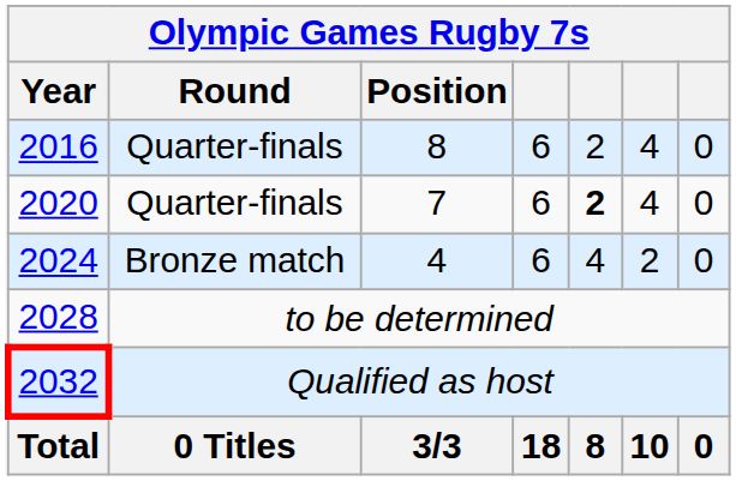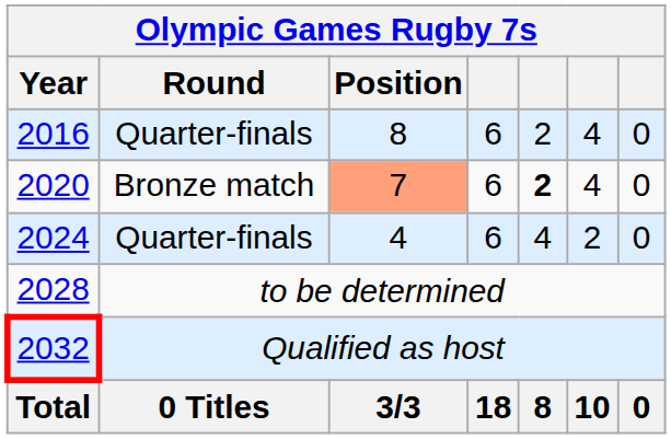 <table class="wikitable" style="text-align: center;">
 <tr>
 <th colspan="7"><a href='#'>Olympic Games Rugby 7s</a></th>
 </tr>
 <tr>
 <th>Year</th>
 <th style="width:6.6em;">Round</th>
 <th style="padding:2px;">Position</th>
 <th style="width:1em;"></th>
 <th style="width:1em;"></th>
 <th style="width:1em;"></th>
 <th style="width:1em;"></th>
 </tr>
 <tr bgcolor=#def>
 <td> <a href='#'>2016</a></td>
 <td>Quarter-finals</td>
 <td>8</td>
 <td>6</td>
 <td>2</td>
 <td>4</td>
 <td>0</td>
 </tr>
 <tr>
 <td> <a href='#'>2020</a></td>
-<td>Quarter-finals</td>
-<td>7</td>
+<td>Bronze match</td>
+<td style="background: lightsalmon;">7</td>
 <td>6</td>
 <td><strong>2</strong></td>
 <td>4</td>
 <td>0</td>
 </tr>
 <tr bgcolor=#def>
 <td> <a href='#'>2024</a></td>
-<td>Bronze match</td>
+<td>Quarter-finals</td>
 <td>4</td>
 <td>6</td>
 <td>4</td>
 <td>2</td>
 <td>0</td>
 </tr>
 <tr>
 <td> <a href='#'>2028</a></td>
 <td colspan=6><em>to be determined</em></td>
 </tr>
 <tr bgcolor=#def style="line-height:133%;">
 <td style="border: 3px solid red"> <a href='#'>2032</a></td>
 <td colspan=6><em>Qualified as host</em></td>
 </tr>
 <tr>
 <th>Total</th>
 <th>0 Titles</th>
 <th>3/3</th>
 <th>18</th>
 <th>8</th>
 <th>10</th>
 <th>0</th>
 </tr>
 </table>
